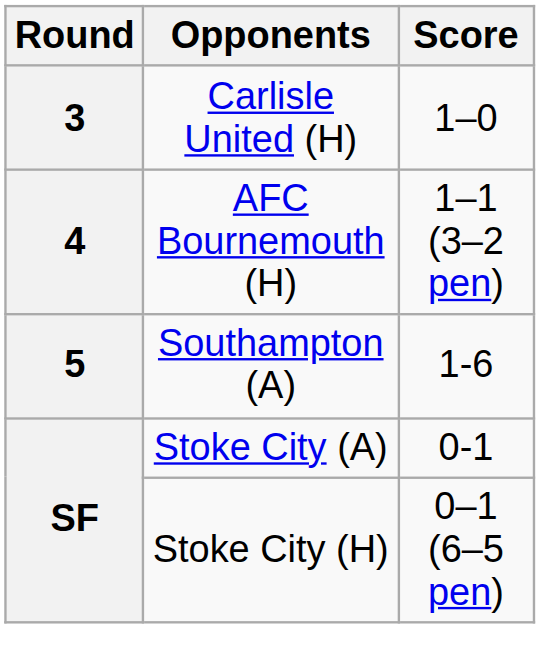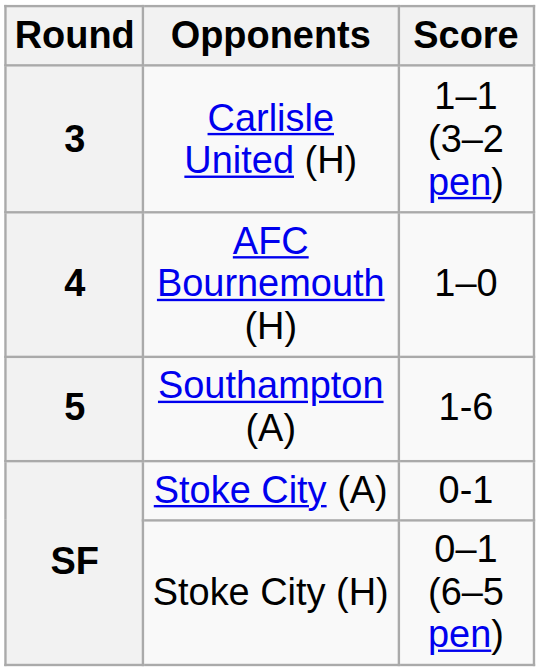 <table class="wikitable plainrowheaders" style="text-align:center;margin-left:1em;float:right">
 <tr>
 <th scope="col" style="width:25px;">Round</th>
 <th scope="col" style="width:100px;">Opponents</th>
 <th scope="col" style="width:50px;">Score</th>
 </tr>
 <tr>
 <th scope=row style="text-align:center">3</th>
 <td><a href='#'>Carlisle United</a> (H)</td>
-<td>1–0</td>
+<td>1–1 (3–2 <a href='#'>pen</a>)</td>
 </tr>
 <tr>
 <th scope=row style="text-align:center">4</th>
 <td><a href='#'>AFC Bournemouth</a> (H)</td>
-<td>1–1 (3–2 <a href='#'>pen</a>)</td>
+<td>1–0</td>
 </tr>
 <tr>
 <th scope=row style="text-align:center">5</th>
 <td><a href='#'>Southampton</a> (A)</td>
 <td>1-6</td>
 </tr>
 <tr>
 <th scope=row style="text-align:center" rowspan="2">SF</th>
 <td><a href='#'>Stoke City</a> (A)</td>
 <td>0-1</td>
 </tr>
 <tr>
 <td>Stoke City (H)</td>
 <td>0–1 (6–5 <a href='#'>pen</a>)</td>
 </tr>
 </table>
